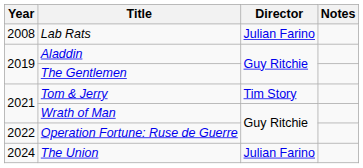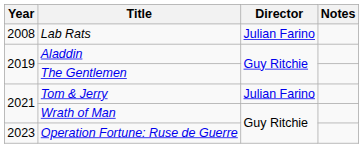 <table class="wikitable">
 <tr>
 <th>Year</th>
 <th>Title</th>
 <th>Director</th>
 <th>Notes</th>
 </tr>
 <tr>
 <td>2008</td>
 <td><em>Lab Rats</em></td>
 <td><a href='#'>Julian Farino</a></td>
 <td></td>
 </tr>
 <tr>
 <td rowspan=2>2019</td>
 <td><em><a href='#'>Aladdin</a></em></td>
 <td rowspan=2><a href='#'>Guy Ritchie</a></td>
 <td></td>
 </tr>
 <tr>
 <td><em><a href='#'>The Gentlemen</a></em></td>
 <td></td>
 </tr>
 <tr>
 <td rowspan=2>2021</td>
 <td><em><a href='#'>Tom & Jerry</a></em></td>
-<td><a href='#'>Tim Story</a></td>
+<td><a href='#'>Julian Farino</a></td>
 <td></td>
 </tr>
 <tr>
 <td><em><a href='#'>Wrath of Man</a></em></td>
 <td rowspan=2>Guy Ritchie</td>
 <td></td>
 </tr>
 <tr>
-<td>2022</td>
+<td>2023</td>
 <td><em><a href='#'>Operation Fortune: Ruse de Guerre</a></em></td>
 <td></td>
 </tr>
-<tr>
-<td>2024</td>
-<td><em><a href='#'>The Union</a></em></td>
-<td><a href='#'>Julian Farino</a></td>
-<td></td>
-</tr>
 </table>
